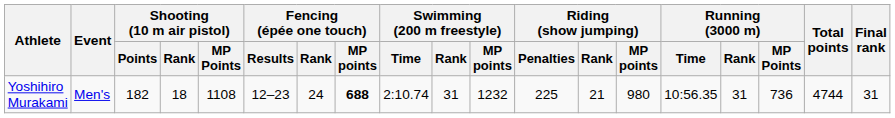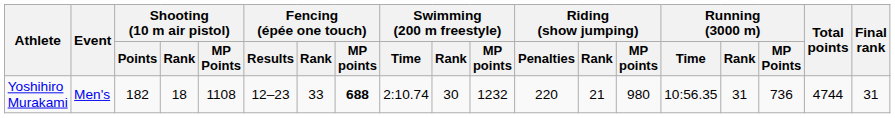 <table class="wikitable" style="font-size:90%;">
 <tr>
 <th rowspan="2">Athlete</th>
 <th rowspan="2">Event</th>
 <th colspan=3>Shooting<br><span>(10 m air pistol)</span></th>
 <th colspan=3>Fencing<br><span>(épée one touch)</span></th>
 <th colspan=3>Swimming<br><span>(200 m freestyle)</span></th>
 <th colspan=3>Riding<br><span>(show jumping)</span></th>
 <th colspan=3>Running<br><span>(3000 m)</span></th>
 <th rowspan=2>Total points</th>
 <th rowspan=2>Final rank</th>
 </tr>
 <tr style="font-size:95%">
 <th>Points</th>
 <th>Rank</th>
 <th>MP Points</th>
 <th>Results</th>
 <th>Rank</th>
 <th>MP points</th>
 <th>Time</th>
 <th>Rank</th>
 <th>MP points</th>
 <th>Penalties</th>
 <th>Rank</th>
 <th>MP points</th>
 <th>Time</th>
 <th>Rank</th>
 <th>MP Points</th>
 </tr>
 <tr align=center>
 <td align=left><a href='#'>Yoshihiro Murakami</a></td>
 <td align=left><a href='#'>Men's</a></td>
 <td>182</td>
 <td>18</td>
 <td>1108</td>
 <td>12–23</td>
-<td>24</td>
+<td>33</td>
 <td><strong>688</strong></td>
 <td>2:10.74</td>
-<td>31</td>
+<td>30</td>
 <td>1232</td>
-<td>225</td>
+<td>220</td>
 <td>21</td>
 <td>980</td>
 <td>10:56.35</td>
 <td>31</td>
 <td>736</td>
 <td>4744</td>
 <td>31</td>
 </tr>
 </table>
